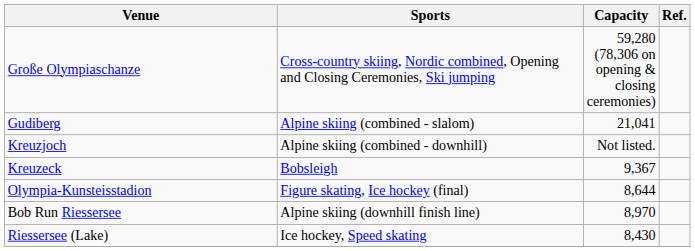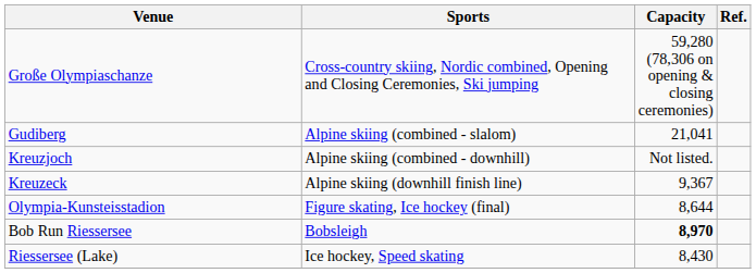 <table class="wikitable sortable" width=780px>
 <tr>
 <th width=40%>Venue</th>
 <th class="unsortable" width=45%>Sports</th>
 <th width=10%>Capacity</th>
 <th class="unsortable">Ref.</th>
 </tr>
 <tr>
 <td><a href='#'>Große Olympiaschanze</a></td>
 <td><a href='#'>Cross-country skiing</a>, <a href='#'>Nordic combined</a>, Opening and Closing Ceremonies, <a href='#'>Ski jumping</a></td>
 <td align="right">59,280 (78,306 on opening & closing ceremonies)</td>
 <td align=center></td>
 </tr>
 <tr>
 <td><a href='#'>Gudiberg</a></td>
 <td><a href='#'>Alpine skiing</a> (combined - slalom)</td>
 <td align="right">21,041</td>
 <td align=center></td>
 </tr>
 <tr>
 <td><a href='#'>Kreuzjoch</a></td>
 <td>Alpine skiing (combined - downhill)</td>
 <td align="right">Not listed.</td>
 <td align=center></td>
 </tr>
 <tr>
 <td><a href='#'>Kreuzeck</a></td>
-<td><a href='#'>Bobsleigh</a></td>
+<td>Alpine skiing (downhill finish line)</td>
 <td align="right">9,367</td>
 <td align=center></td>
 </tr>
 <tr>
 <td><a href='#'>Olympia-Kunsteisstadion</a></td>
 <td><a href='#'>Figure skating</a>, <a href='#'>Ice hockey</a> (final)</td>
 <td align="right">8,644</td>
 <td align=center></td>
 </tr>
 <tr>
 <td>Bob Run <a href='#'>Riessersee</a></td>
-<td>Alpine skiing (downhill finish line)</td>
-<td align="right">8,970</td>
+<td><a href='#'>Bobsleigh</a></td>
+<td align="right"><strong>8,970</strong></td>
 <td align=center></td>
 </tr>
 <tr>
 <td><a href='#'>Riessersee</a> (Lake)</td>
 <td>Ice hockey, <a href='#'>Speed skating</a></td>
 <td align="right">8,430</td>
 <td align=center></td>
 </tr>
 <tr>
 </tr>
 </table>
